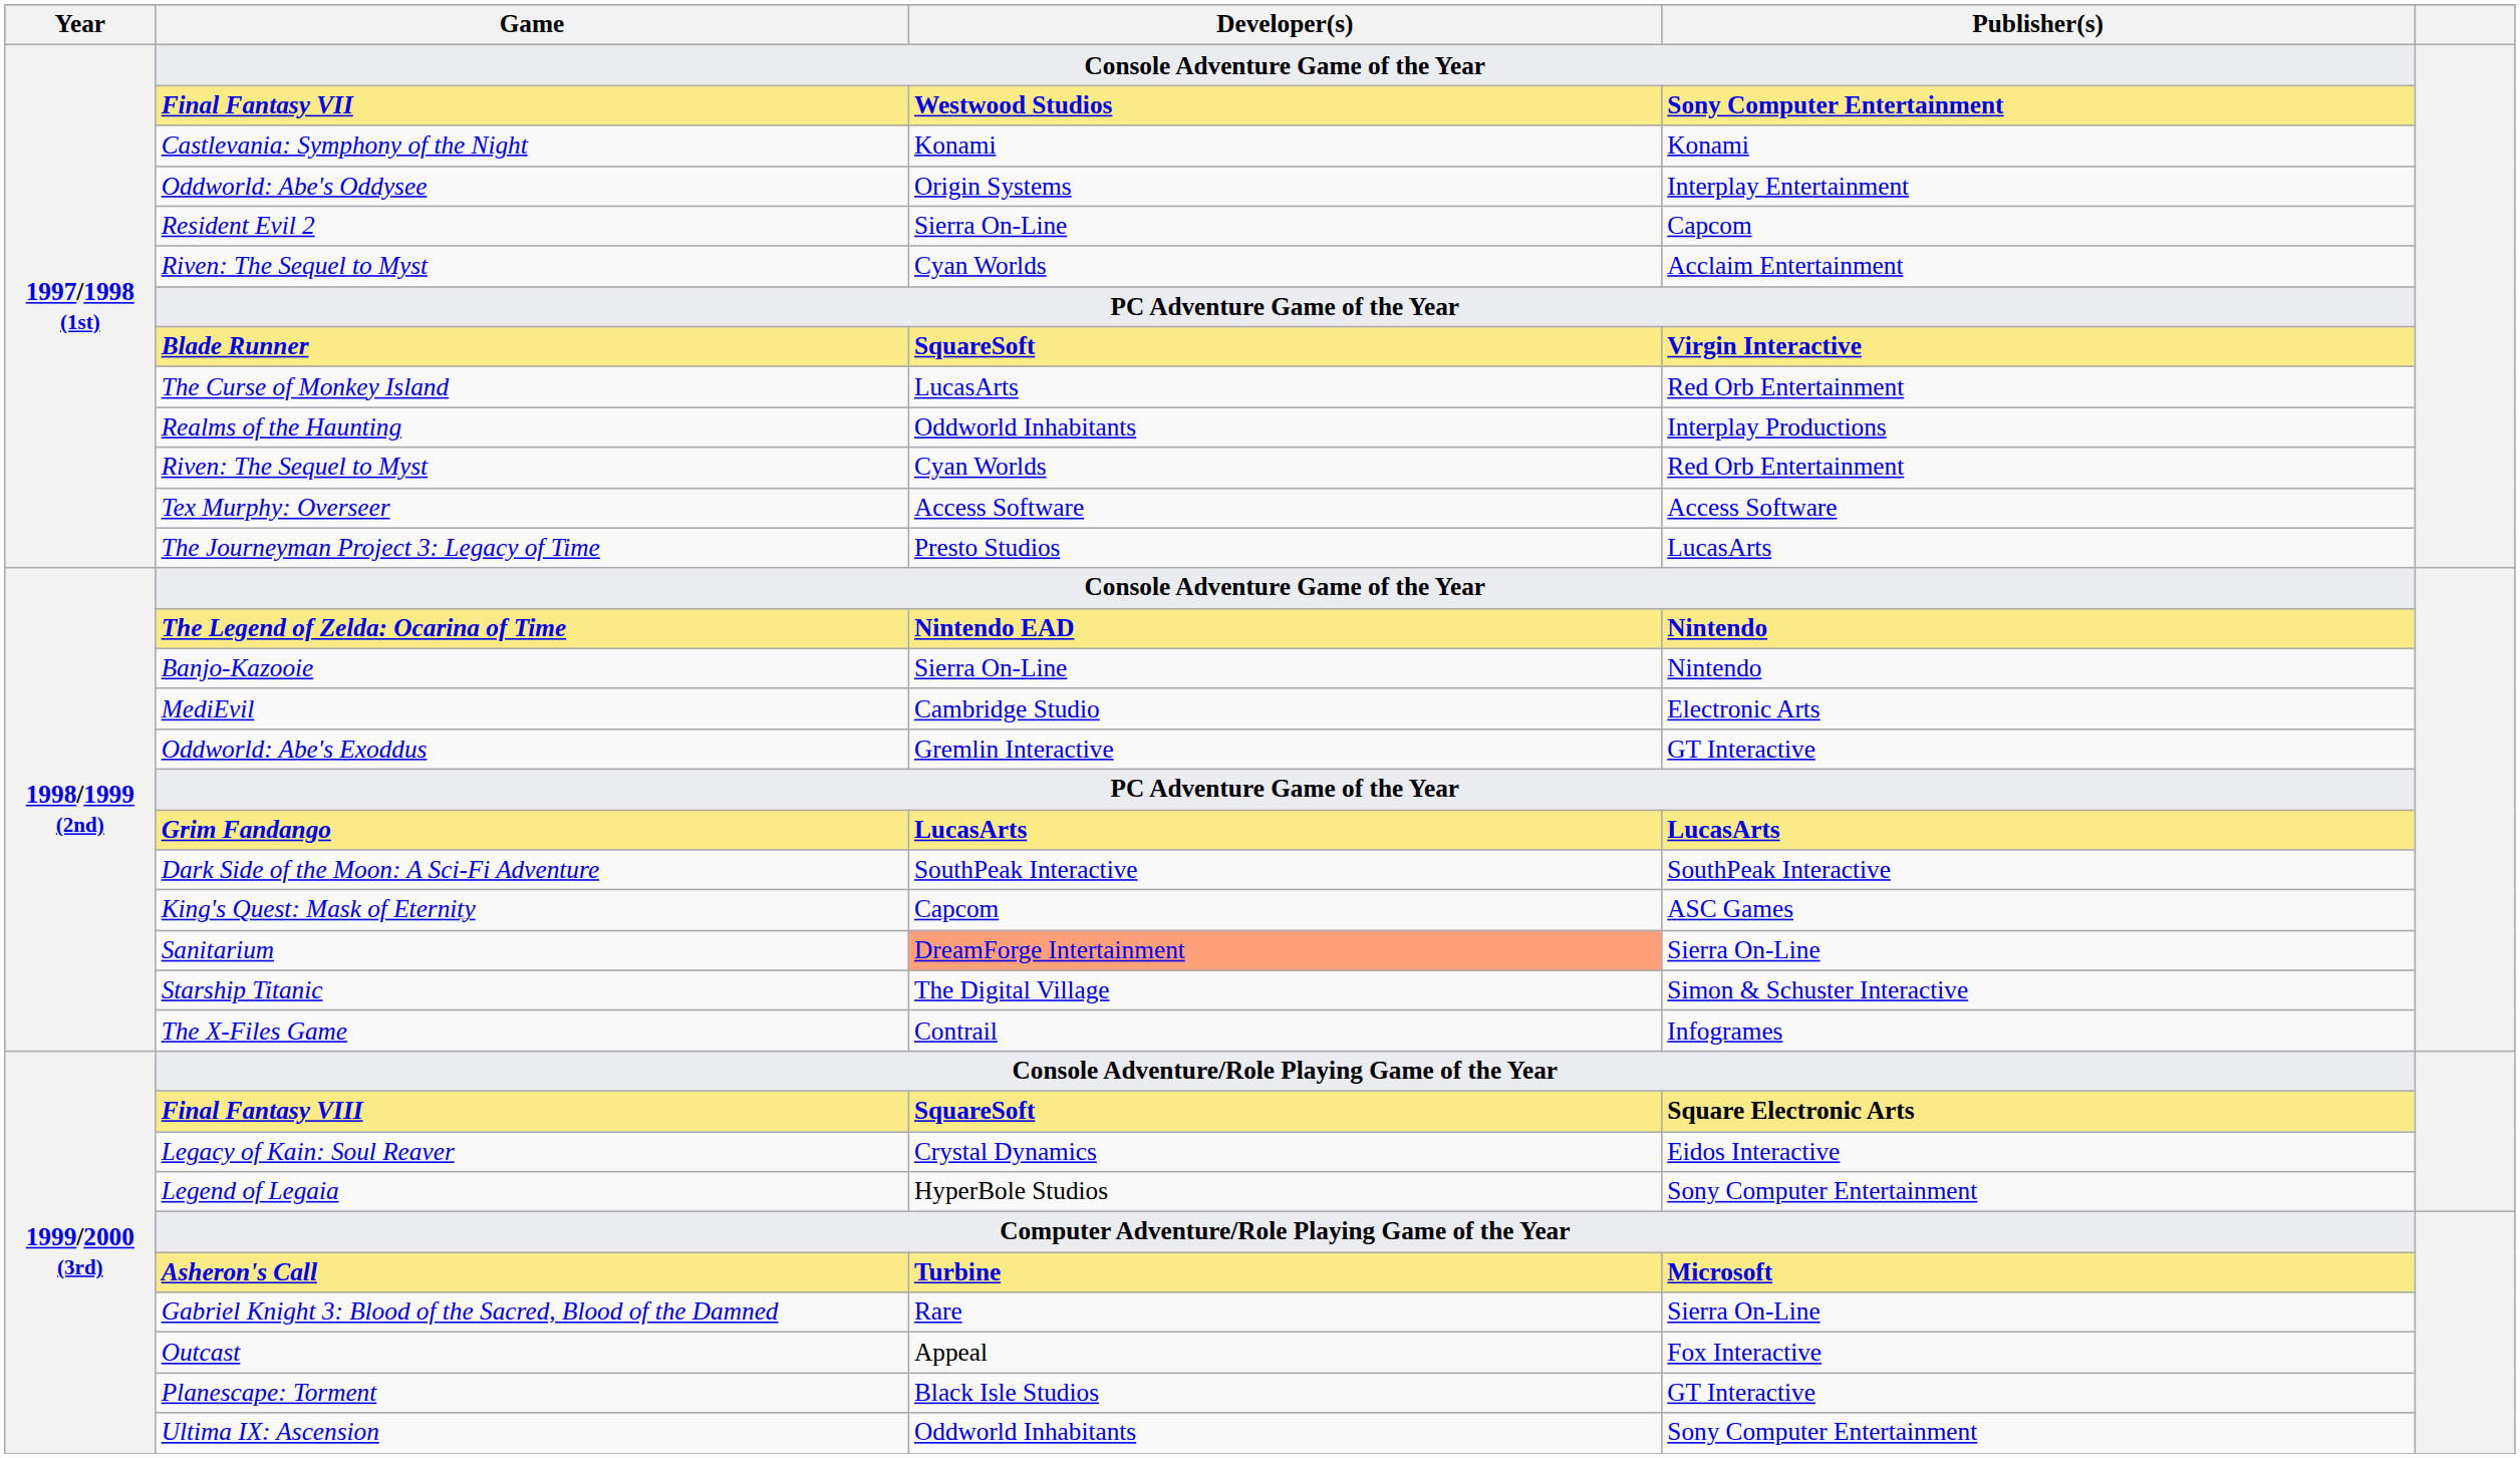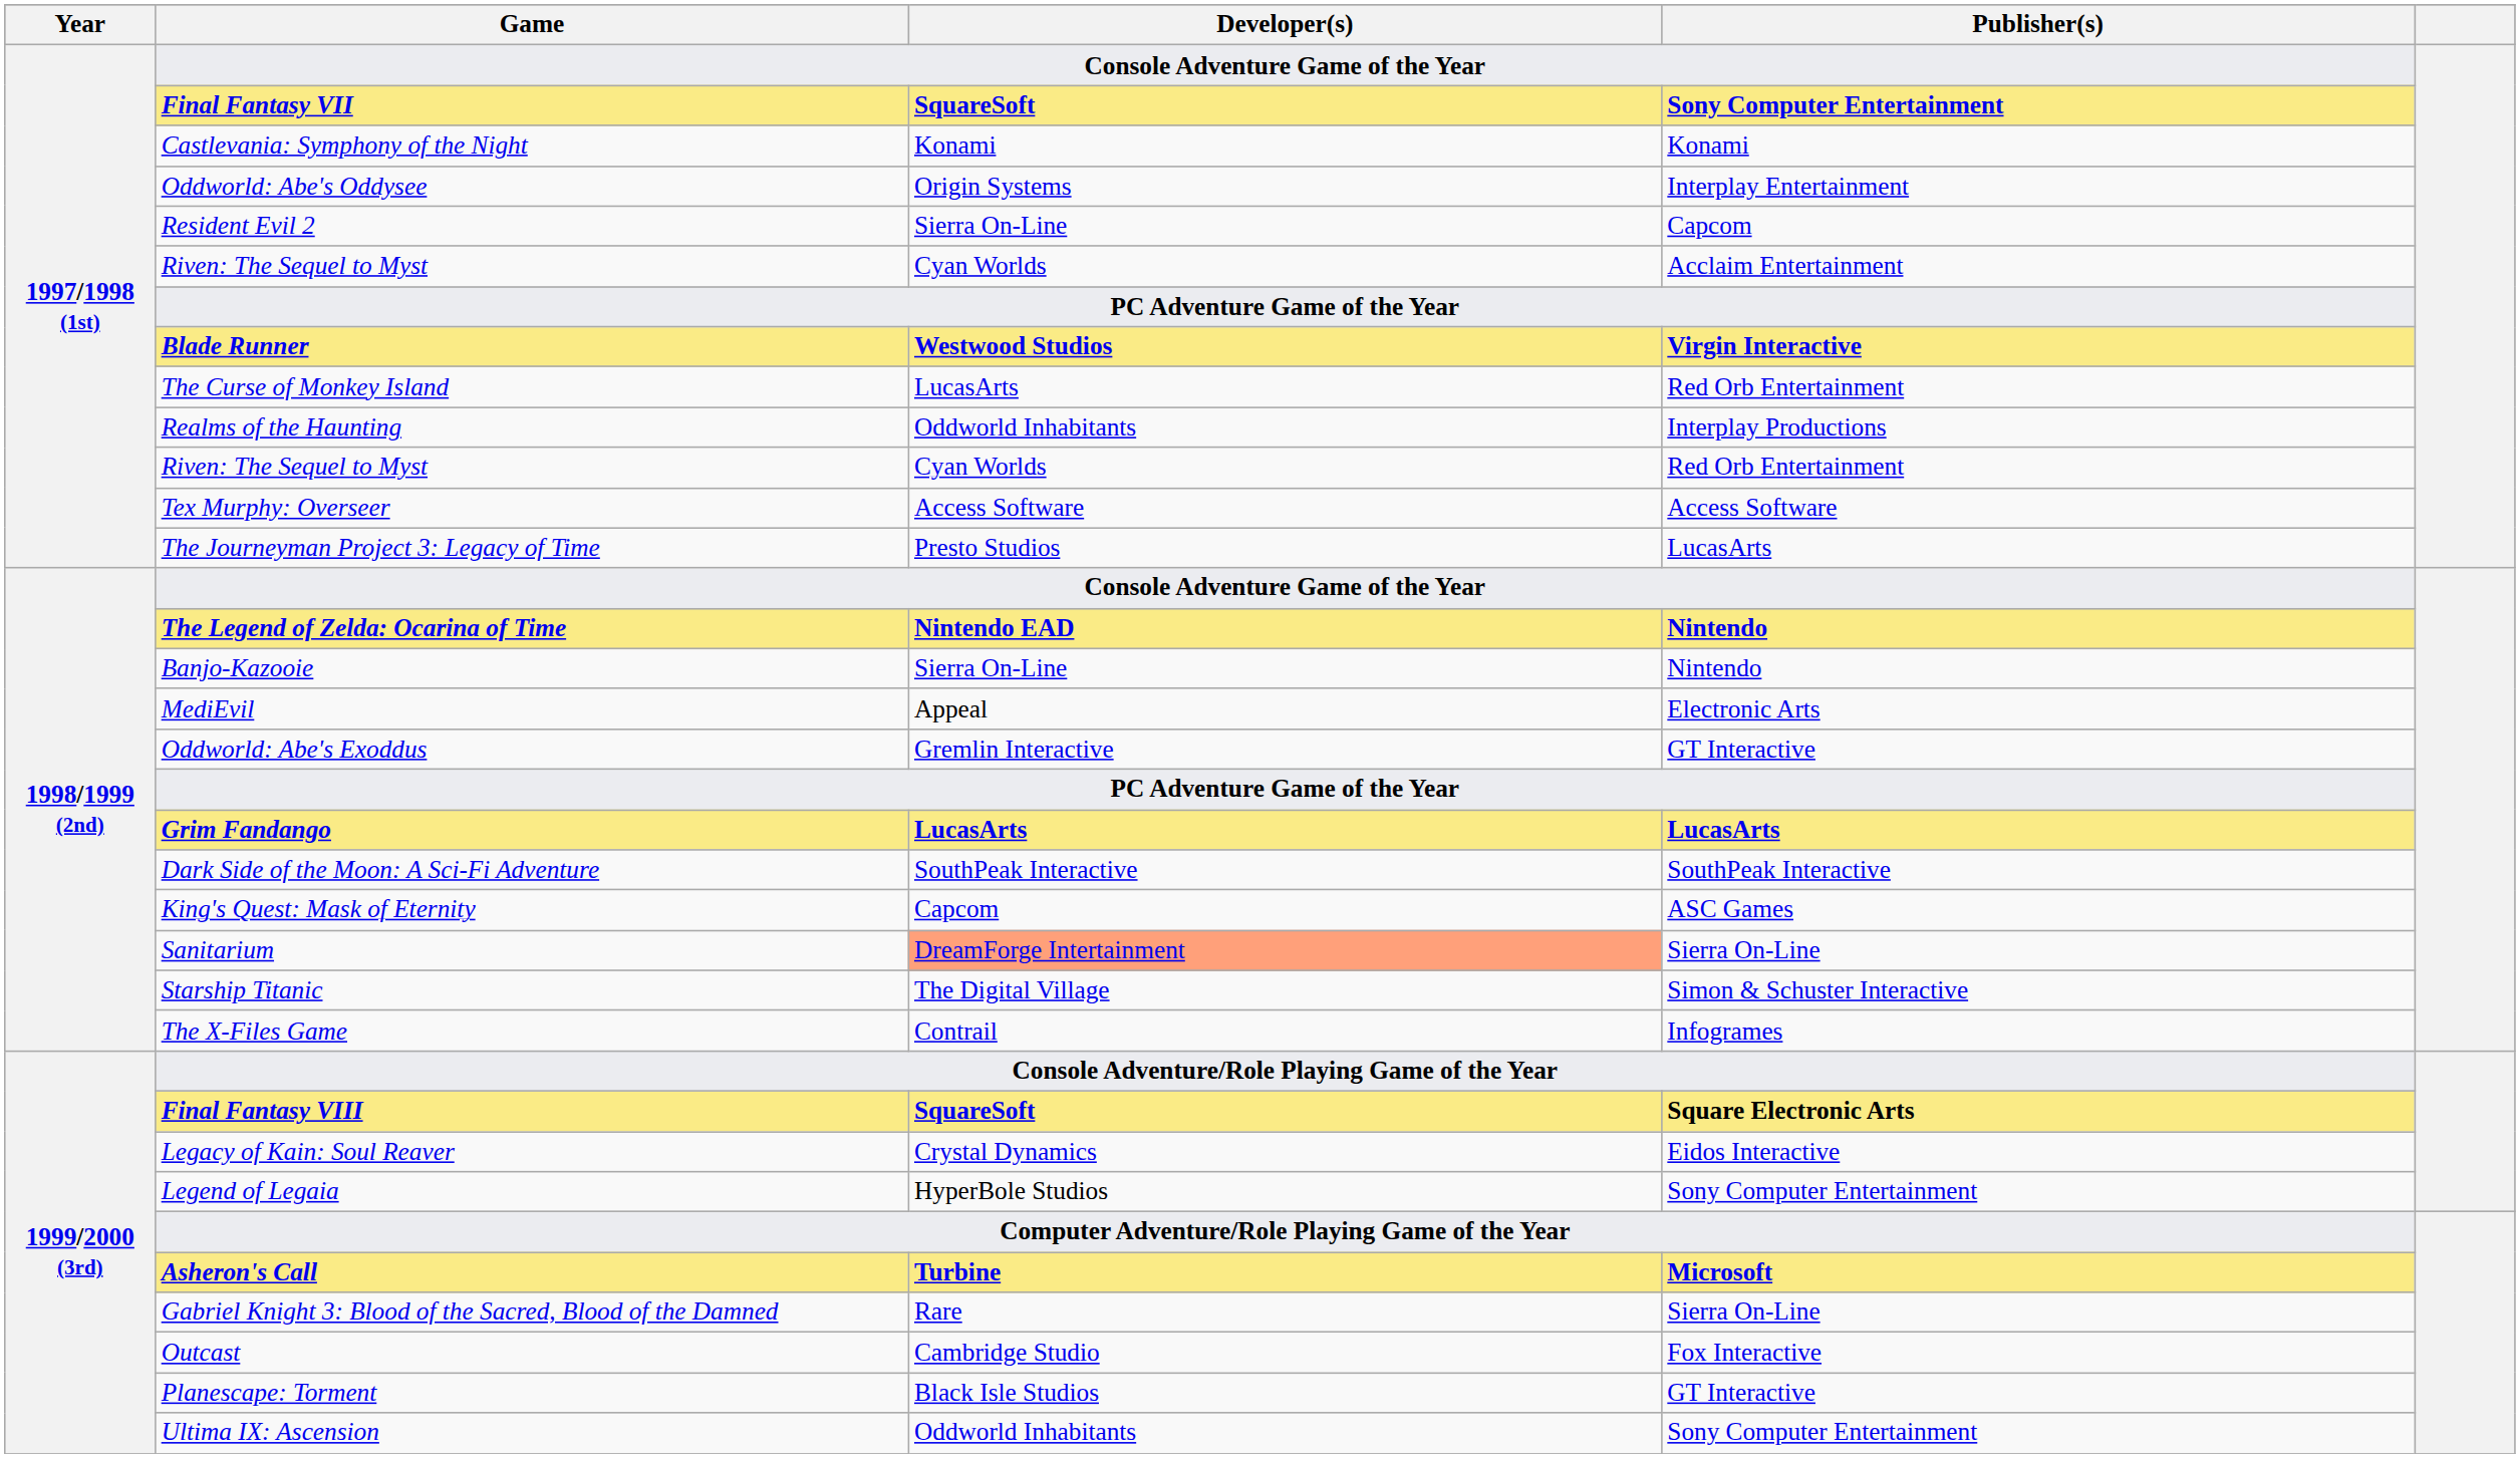 <table class="wikitable sortable" rowspan=2 style="width:100%">
 <tr style="background:#bebebe;">
 <th scope="col" style="width:6%;">Year</th>
 <th scope="col" style="width:30%;">Game</th>
 <th scope="col" style="width:30%;">Developer(s)</th>
 <th scope="col" style="width:30%;">Publisher(s)</th>
 <th scope="col" style="width:4%;" class="unsortable"></th>
 </tr>
 <tr>
 <th scope="row" rowspan="13" style="text-align:center"><a href='#'>1997</a>/<a href='#'>1998</a> <br><small><a href='#'>(1st)</a> </small></th>
 <td colspan=3 style="text-align:center; background:#EBECF0"><strong>Console Adventure Game of the Year</strong></td>
 <th scope="row" rowspan="13" style="text-align;center;"></th>
 </tr>
 <tr>
 <td style="background:#FAEB86"><strong><em><a href='#'>Final Fantasy VII</a></em></strong></td>
-<td style="background:#FAEB86"><strong><a href='#'>Westwood Studios</a></strong></td>
+<td style="background:#FAEB86"><strong><a href='#'>SquareSoft</a></strong></td>
 <td style="background:#FAEB86"><strong><a href='#'>Sony Computer Entertainment</a></strong></td>
 </tr>
 <tr>
 <td><em><a href='#'>Castlevania: Symphony of the Night</a></em></td>
 <td><a href='#'>Konami</a></td>
 <td><a href='#'>Konami</a></td>
 </tr>
 <tr>
 <td><em><a href='#'>Oddworld: Abe's Oddysee</a></em></td>
 <td><a href='#'>Origin Systems</a></td>
 <td><a href='#'>Interplay Entertainment</a></td>
 </tr>
 <tr>
 <td><em><a href='#'>Resident Evil 2</a></em></td>
 <td><a href='#'>Sierra On-Line</a></td>
 <td><a href='#'>Capcom</a></td>
 </tr>
 <tr>
 <td><em><a href='#'>Riven: The Sequel to Myst</a></em></td>
 <td><a href='#'>Cyan Worlds</a></td>
 <td><a href='#'>Acclaim Entertainment</a></td>
 </tr>
 <tr>
 <td colspan=3 style="text-align:center; background:#EBECF0"><strong>PC Adventure Game of the Year</strong></td>
 </tr>
 <tr>
 <td style="background:#FAEB86"><strong><em><a href='#'>Blade Runner</a></em></strong></td>
-<td style="background:#FAEB86"><strong><a href='#'>SquareSoft</a></strong></td>
+<td style="background:#FAEB86"><strong><a href='#'>Westwood Studios</a></strong></td>
 <td style="background:#FAEB86"><strong><a href='#'>Virgin Interactive</a></strong></td>
 </tr>
 <tr>
 <td><em><a href='#'>The Curse of Monkey Island</a></em></td>
 <td><a href='#'>LucasArts</a></td>
 <td><a href='#'>Red Orb Entertainment</a></td>
 </tr>
 <tr>
 <td><em><a href='#'>Realms of the Haunting</a></em></td>
 <td><a href='#'>Oddworld Inhabitants</a></td>
 <td><a href='#'>Interplay Productions</a></td>
 </tr>
 <tr>
 <td><em><a href='#'>Riven: The Sequel to Myst</a></em></td>
 <td><a href='#'>Cyan Worlds</a></td>
 <td><a href='#'>Red Orb Entertainment</a></td>
 </tr>
 <tr>
 <td><em><a href='#'>Tex Murphy: Overseer</a></em></td>
 <td><a href='#'>Access Software</a></td>
 <td><a href='#'>Access Software</a></td>
 </tr>
 <tr>
 <td><em><a href='#'>The Journeyman Project 3: Legacy of Time</a></em></td>
 <td><a href='#'>Presto Studios</a></td>
 <td><a href='#'>LucasArts</a></td>
 </tr>
 <tr>
 <th scope="row" rowspan="12" style="text-align:center"><a href='#'>1998</a>/<a href='#'>1999</a> <br><small><a href='#'>(2nd)</a> </small></th>
 <td colspan=3 style="text-align:center; background:#EBECF0"><strong>Console Adventure Game of the Year</strong></td>
 <th scope="row" rowspan="12" style="text-align;center;"></th>
 </tr>
 <tr>
 <td style="background:#FAEB86"><strong><em><a href='#'>The Legend of Zelda: Ocarina of Time</a></em></strong></td>
 <td style="background:#FAEB86"><strong><a href='#'>Nintendo EAD</a></strong></td>
 <td style="background:#FAEB86"><strong><a href='#'>Nintendo</a></strong></td>
 </tr>
 <tr>
 <td><em><a href='#'>Banjo-Kazooie</a></em></td>
 <td><a href='#'>Sierra On-Line</a></td>
 <td><a href='#'>Nintendo</a></td>
 </tr>
 <tr>
 <td><em><a href='#'>MediEvil</a></em></td>
-<td><a href='#'>Cambridge Studio</a></td>
+<td>Appeal</td>
 <td><a href='#'>Electronic Arts</a></td>
 </tr>
 <tr>
 <td><em><a href='#'>Oddworld: Abe's Exoddus</a></em></td>
 <td><a href='#'>Gremlin Interactive</a></td>
 <td><a href='#'>GT Interactive</a></td>
 </tr>
 <tr>
 <td colspan=3 style="text-align:center; background:#EBECF0"><strong>PC Adventure Game of the Year</strong></td>
 </tr>
 <tr>
 <td style="background:#FAEB86"><strong><em><a href='#'>Grim Fandango</a></em></strong></td>
 <td style="background:#FAEB86"><strong><a href='#'>LucasArts</a></strong></td>
 <td style="background:#FAEB86"><strong><a href='#'>LucasArts</a></strong></td>
 </tr>
 <tr>
 <td><em><a href='#'>Dark Side of the Moon: A Sci-Fi Adventure</a></em></td>
 <td><a href='#'>SouthPeak Interactive</a></td>
 <td><a href='#'>SouthPeak Interactive</a></td>
 </tr>
 <tr>
 <td><em><a href='#'>King's Quest: Mask of Eternity</a></em></td>
 <td><a href='#'>Capcom</a></td>
 <td><a href='#'>ASC Games</a></td>
 </tr>
 <tr>
 <td><em><a href='#'>Sanitarium</a></em></td>
 <td style="background: lightsalmon;"><a href='#'>DreamForge Intertainment</a></td>
 <td><a href='#'>Sierra On-Line</a></td>
 </tr>
 <tr>
 <td><em><a href='#'>Starship Titanic</a></em></td>
 <td><a href='#'>The Digital Village</a></td>
 <td><a href='#'>Simon & Schuster Interactive</a></td>
 </tr>
 <tr>
 <td><em><a href='#'>The X-Files Game</a></em></td>
 <td><a href='#'>Contrail</a></td>
 <td><a href='#'>Infogrames</a></td>
 </tr>
 <tr>
 <th scope="row" rowspan="10" style="text-align:center"><a href='#'>1999</a>/<a href='#'>2000</a> <br><small><a href='#'>(3rd)</a> </small></th>
 <td colspan=3 style="text-align:center; background:#EBECF0"><strong>Console Adventure/Role Playing Game of the Year</strong></td>
 <th scope="row" rowspan="4" style="text-align;center;"></th>
 </tr>
 <tr>
 <td style="background:#FAEB86"><strong><em><a href='#'>Final Fantasy VIII</a></em></strong></td>
 <td style="background:#FAEB86"><strong><a href='#'>SquareSoft</a></strong></td>
 <td style="background:#FAEB86"><strong>Square Electronic Arts</strong></td>
 </tr>
 <tr>
 <td><em><a href='#'>Legacy of Kain: Soul Reaver</a></em></td>
 <td><a href='#'>Crystal Dynamics</a></td>
 <td><a href='#'>Eidos Interactive</a></td>
 </tr>
 <tr>
 <td><em><a href='#'>Legend of Legaia</a></em></td>
 <td>HyperBole Studios</td>
 <td><a href='#'>Sony Computer Entertainment</a></td>
 </tr>
 <tr>
 <td colspan=3 style="text-align:center; background:#EBECF0"><strong>Computer Adventure/Role Playing Game of the Year</strong></td>
 <th scope="row" rowspan="6" style="text-align;center;"></th>
 </tr>
 <tr>
 <td style="background:#FAEB86"><strong><em><a href='#'>Asheron's Call</a></em></strong></td>
 <td style="background:#FAEB86"><strong><a href='#'>Turbine</a></strong></td>
 <td style="background:#FAEB86"><strong><a href='#'>Microsoft</a></strong></td>
 </tr>
 <tr>
 <td><em><a href='#'>Gabriel Knight 3: Blood of the Sacred, Blood of the Damned</a></em></td>
 <td><a href='#'>Rare</a></td>
 <td><a href='#'>Sierra On-Line</a></td>
 </tr>
 <tr>
 <td><em><a href='#'>Outcast</a></em></td>
-<td>Appeal</td>
+<td><a href='#'>Cambridge Studio</a></td>
 <td><a href='#'>Fox Interactive</a></td>
 </tr>
 <tr>
 <td><em><a href='#'>Planescape: Torment</a></em></td>
 <td><a href='#'>Black Isle Studios</a></td>
 <td><a href='#'>GT Interactive</a></td>
 </tr>
 <tr>
 <td><em><a href='#'>Ultima IX: Ascension</a></em></td>
 <td><a href='#'>Oddworld Inhabitants</a></td>
 <td><a href='#'>Sony Computer Entertainment</a></td>
 </tr>
 </table>
